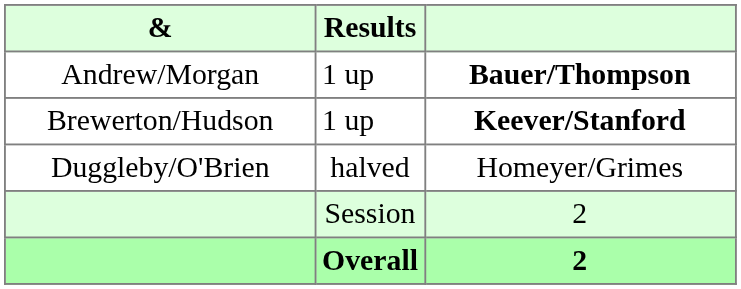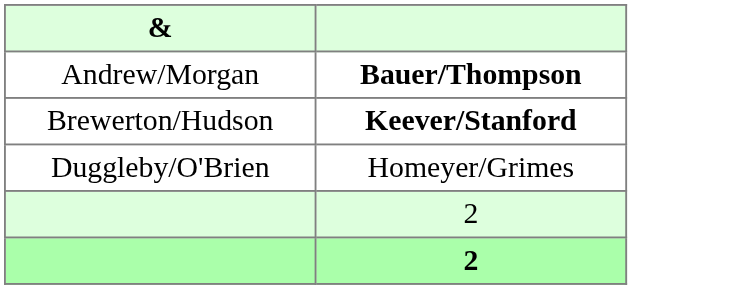 <table border="1" cellpadding="3" style="border-collapse:collapse; text-align:center;">
 <tr style="background:#ddffdd;">
 <th width=160> & </th>
-<th>Results</th>
 <th width=160></th>
 </tr>
 <tr>
 <td>Andrew/Morgan</td>
-<td align=left> 1 up</td>
 <td><strong>Bauer/Thompson</strong></td>
 </tr>
 <tr>
 <td>Brewerton/Hudson</td>
-<td align=left> 1 up</td>
 <td><strong>Keever/Stanford</strong></td>
 </tr>
 <tr>
 <td>Duggleby/O'Brien</td>
-<td>halved</td>
 <td>Homeyer/Grimes</td>
 </tr>
 <tr style="background:#ddffdd;">
 <td></td>
-<td>Session</td>
 <td>2</td>
 </tr>
 <tr style="background:#aaffaa;">
 <th></th>
-<th>Overall</th>
 <th>2</th>
 </tr>
 </table>
